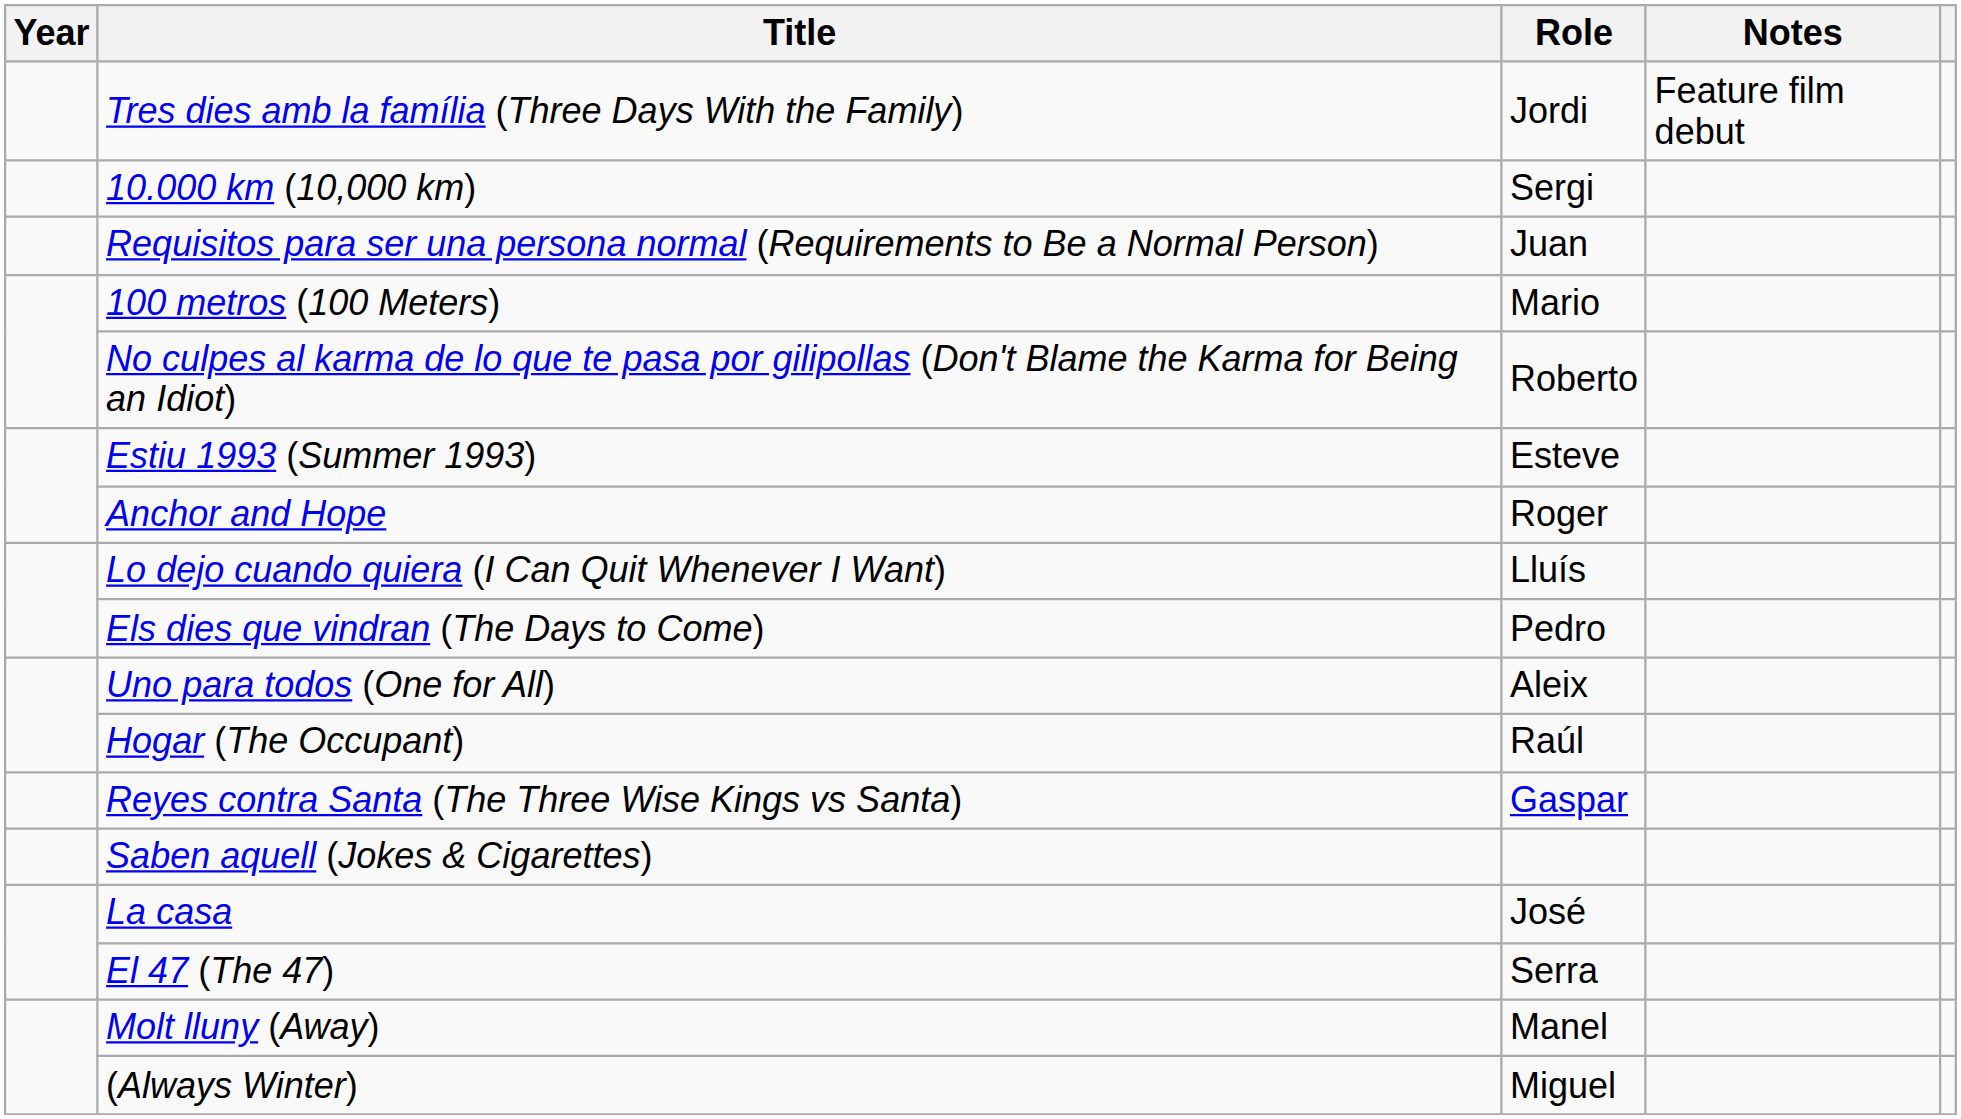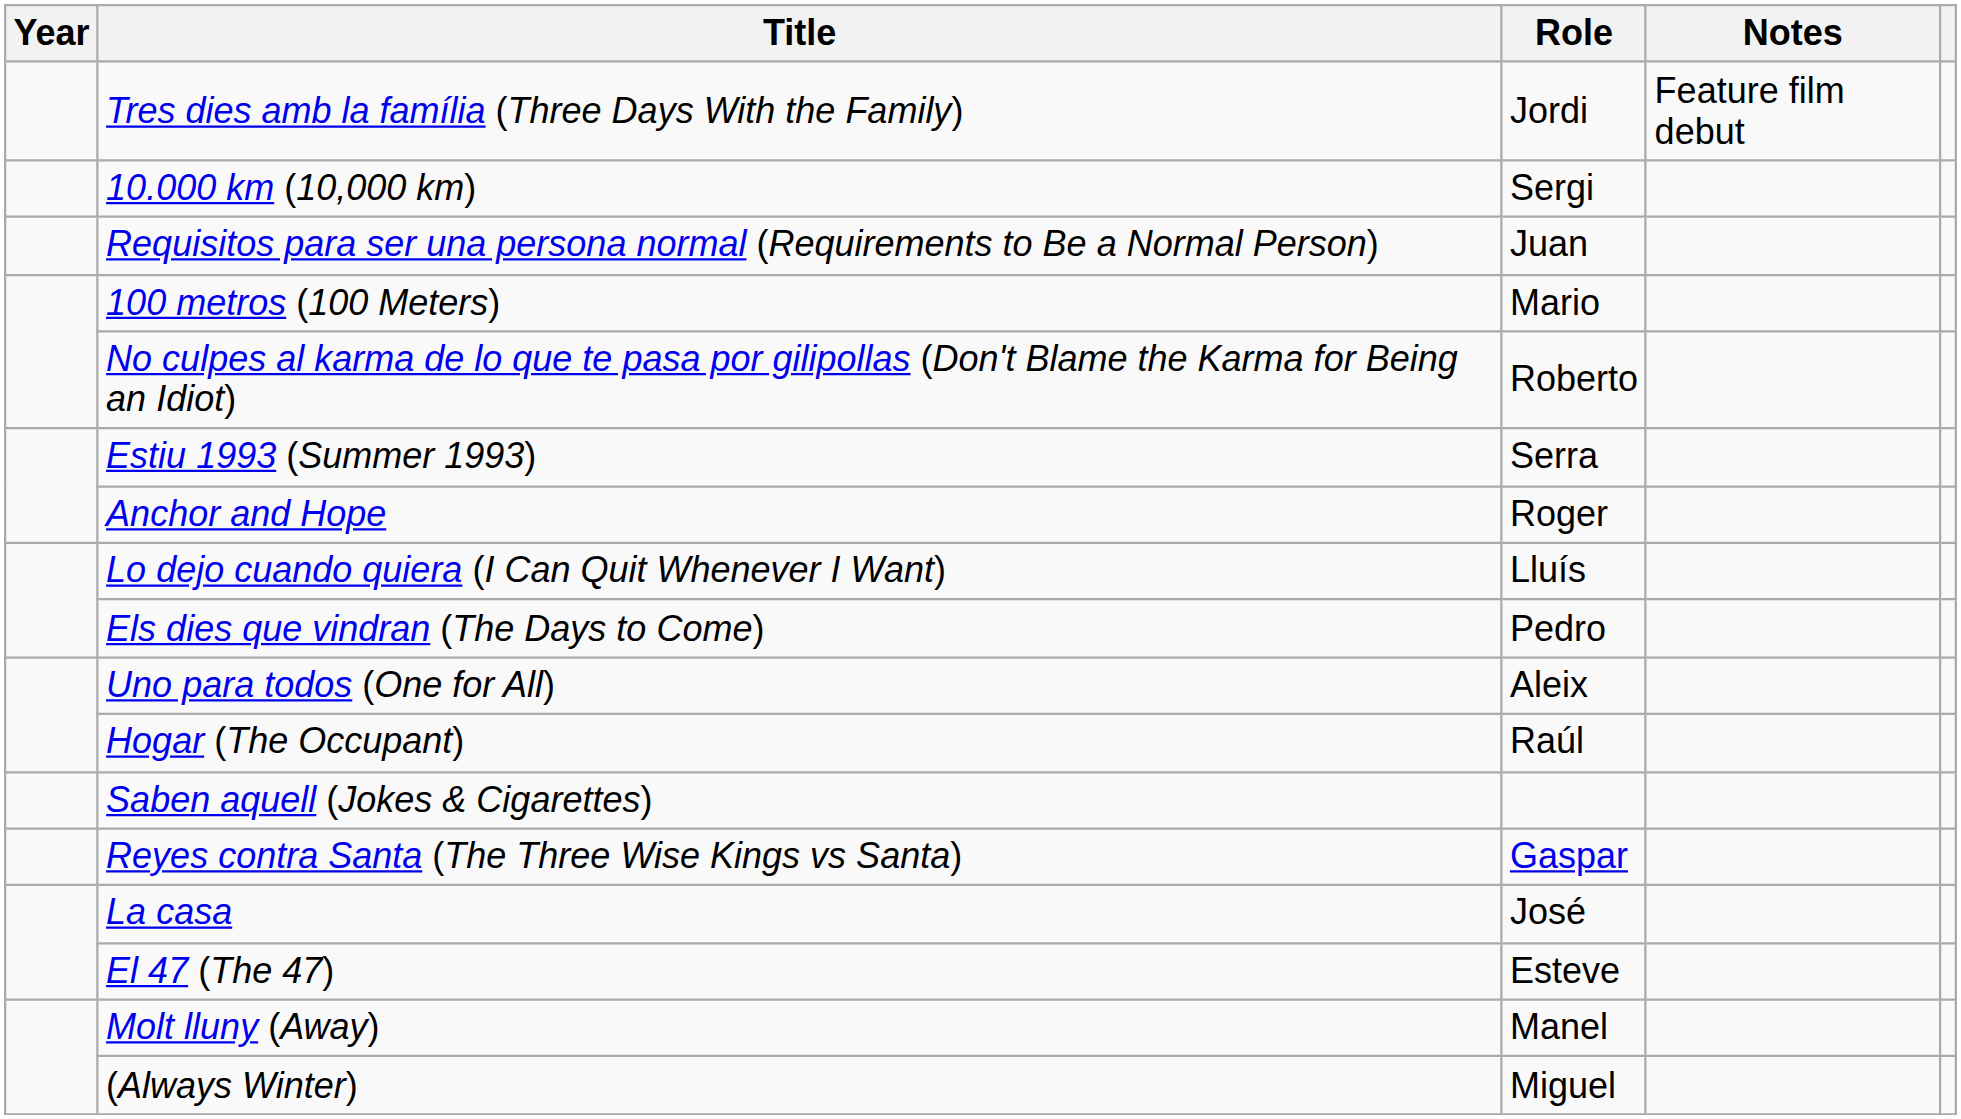 <table class="wikitable sortable">
 <tr>
 <th>Year</th>
 <th>Title</th>
 <th>Role</th>
 <th class = "unsortable">Notes</th>
 <th class = "unsortable"></th>
 </tr>
 <tr>
 <td></td>
 <td><em><a href='#'>Tres dies amb la família</a></em> (<em>Three Days With the Family</em>)</td>
 <td>Jordi</td>
 <td>Feature film debut</td>
 <td></td>
 </tr>
 <tr>
 <td></td>
 <td><em><a href='#'>10.000 km</a></em> (<em>10,000 km</em>)</td>
 <td>Sergi</td>
 <td></td>
 <td></td>
 </tr>
 <tr>
 <td></td>
 <td><em><a href='#'>Requisitos para ser una persona normal</a></em> (<em>Requirements to Be a Normal Person</em>)</td>
 <td>Juan</td>
 <td></td>
 <td></td>
 </tr>
 <tr>
 <td rowspan="2"></td>
 <td><em><a href='#'>100 metros</a></em> (<em>100 Meters</em>)</td>
 <td>Mario</td>
 <td></td>
 <td></td>
 </tr>
 <tr>
 <td><em><a href='#'>No culpes al karma de lo que te pasa por gilipollas</a></em> (<em>Don't Blame the Karma for Being an Idiot</em>)</td>
 <td>Roberto</td>
 <td></td>
 <td></td>
 </tr>
 <tr>
 <td rowspan="2"></td>
 <td><em><a href='#'>Estiu 1993</a></em> (<em>Summer 1993</em>)</td>
-<td>Esteve</td>
+<td>Serra</td>
 <td></td>
 <td></td>
 </tr>
 <tr>
 <td><em><a href='#'>Anchor and Hope</a></em></td>
 <td>Roger</td>
 <td></td>
 <td></td>
 </tr>
 <tr>
 <td rowspan = "2"></td>
 <td><em><a href='#'>Lo dejo cuando quiera</a></em> (<em>I Can Quit Whenever I Want</em>)</td>
 <td>Lluís</td>
 <td></td>
 <td></td>
 </tr>
 <tr>
 <td><em><a href='#'>Els dies que vindran</a></em> (<em>The Days to Come</em>)</td>
 <td>Pedro</td>
 <td></td>
 <td></td>
 </tr>
 <tr>
 <td rowspan = "2"></td>
 <td><em><a href='#'>Uno para todos</a></em> (<em>One for All</em>)</td>
 <td>Aleix</td>
 <td></td>
 <td></td>
 </tr>
 <tr>
 <td><em><a href='#'>Hogar</a></em> (<em>The Occupant</em>)</td>
 <td>Raúl</td>
 <td></td>
 <td></td>
 </tr>
 <tr>
 <td></td>
-<td><em><a href='#'>Reyes contra Santa</a></em> (<em>The Three Wise Kings vs Santa</em>)</td>
-<td><a href='#'>Gaspar</a></td>
+<td><em><a href='#'>Saben aquell</a></em> (<em>Jokes & Cigarettes</em>)</td>
+<td></td>
 <td></td>
 <td></td>
 </tr>
 <tr>
 <td></td>
-<td><em><a href='#'>Saben aquell</a></em> (<em>Jokes & Cigarettes</em>)</td>
-<td></td>
+<td><em><a href='#'>Reyes contra Santa</a></em> (<em>The Three Wise Kings vs Santa</em>)</td>
+<td><a href='#'>Gaspar</a></td>
 <td></td>
 <td></td>
 </tr>
 <tr>
 <td rowspan = "2"></td>
 <td><em><a href='#'>La casa</a></em></td>
 <td>José</td>
 <td></td>
 <td></td>
 </tr>
 <tr>
 <td><em><a href='#'>El 47</a></em> (<em>The 47</em>)</td>
-<td>Serra</td>
+<td>Esteve</td>
 <td></td>
 <td></td>
 </tr>
 <tr>
 <td rowspan = "2"></td>
 <td><em><a href='#'>Molt lluny</a></em> (<em>Away</em>)</td>
 <td>Manel</td>
 <td></td>
 <td></td>
 </tr>
 <tr>
 <td> (<em>Always Winter</em>)</td>
 <td>Miguel</td>
 <td></td>
 <td></td>
 </tr>
 </table>
